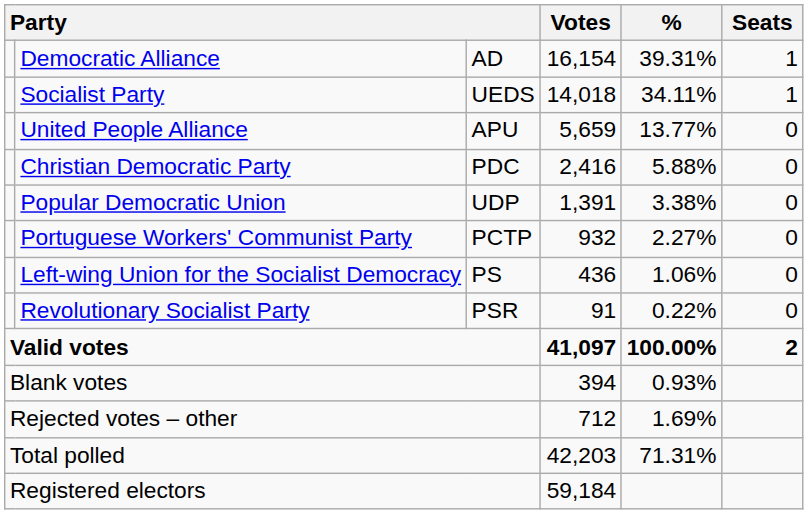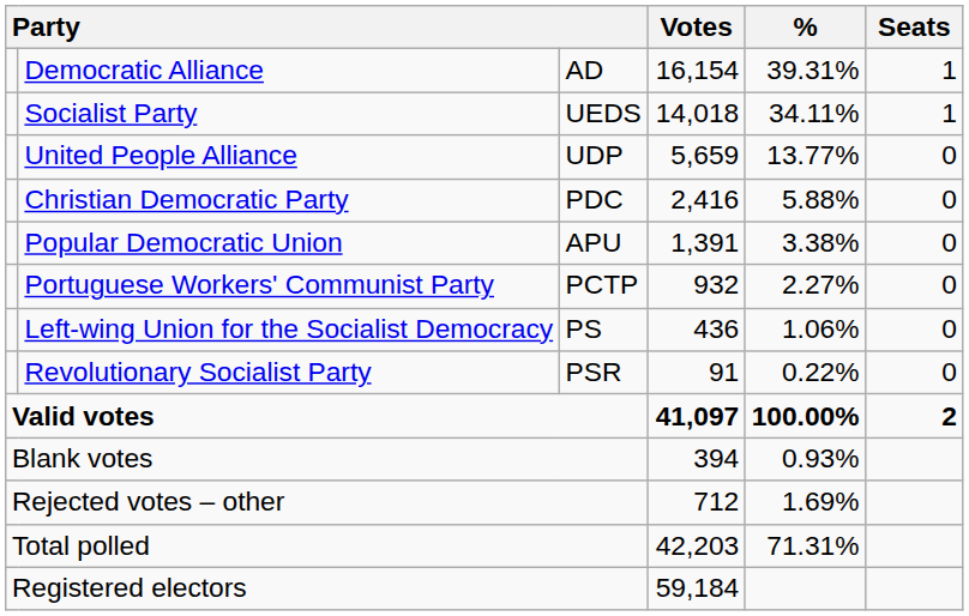 <table class="wikitable" border="1" style="text-align:right;">
 <tr>
 <th style="text-align:left;" colspan=3>Party</th>
 <th align=center width="50">Votes</th>
 <th align=center width="50">%</th>
 <th align=center width="50">Seats</th>
 </tr>
 <tr>
 <td></td>
 <td align=left><a href='#'>Democratic Alliance</a></td>
 <td align=left>AD</td>
 <td>16,154</td>
 <td>39.31%</td>
 <td>1</td>
 </tr>
 <tr>
 <td></td>
 <td align=left><a href='#'>Socialist Party</a></td>
 <td align=left>UEDS</td>
 <td>14,018</td>
 <td>34.11%</td>
 <td>1</td>
 </tr>
 <tr>
 <td></td>
 <td align=left><a href='#'>United People Alliance</a></td>
-<td align=left>APU</td>
+<td align=left>UDP</td>
 <td>5,659</td>
 <td>13.77%</td>
 <td>0</td>
 </tr>
 <tr>
 <td></td>
 <td align=left style="white-space: nowrap;"><a href='#'>Christian Democratic Party</a></td>
 <td align=left>PDC</td>
 <td>2,416</td>
 <td>5.88%</td>
 <td>0</td>
 </tr>
 <tr>
 <td></td>
 <td align=left><a href='#'>Popular Democratic Union</a></td>
-<td align=left>UDP</td>
+<td align=left>APU</td>
 <td>1,391</td>
 <td>3.38%</td>
 <td>0</td>
 </tr>
 <tr>
 <td></td>
 <td align=left><a href='#'>Portuguese Workers' Communist Party</a></td>
 <td align=left>PCTP</td>
 <td>932</td>
 <td>2.27%</td>
 <td>0</td>
 </tr>
 <tr>
 <td></td>
 <td align=left><a href='#'>Left-wing Union for the Socialist Democracy</a></td>
 <td align=left>PS</td>
 <td>436</td>
 <td>1.06%</td>
 <td>0</td>
 </tr>
 <tr>
 <td></td>
 <td align=left><a href='#'>Revolutionary Socialist Party</a></td>
 <td align=left>PSR</td>
 <td>91</td>
 <td>0.22%</td>
 <td>0</td>
 </tr>
 <tr style="font-weight:bold">
 <td align=left colspan=3>Valid votes</td>
 <td>41,097</td>
 <td>100.00%</td>
 <td>2</td>
 </tr>
 <tr>
 <td align=left colspan=3>Blank votes</td>
 <td>394</td>
 <td>0.93%</td>
 <td></td>
 </tr>
 <tr>
 <td align=left colspan=3>Rejected votes – other</td>
 <td>712</td>
 <td>1.69%</td>
 <td></td>
 </tr>
 <tr>
 <td align=left colspan=3>Total polled</td>
 <td>42,203</td>
 <td>71.31%</td>
 <td></td>
 </tr>
 <tr>
 <td align=left colspan=3>Registered electors</td>
 <td>59,184</td>
 <td></td>
 <td></td>
 </tr>
 </table>
